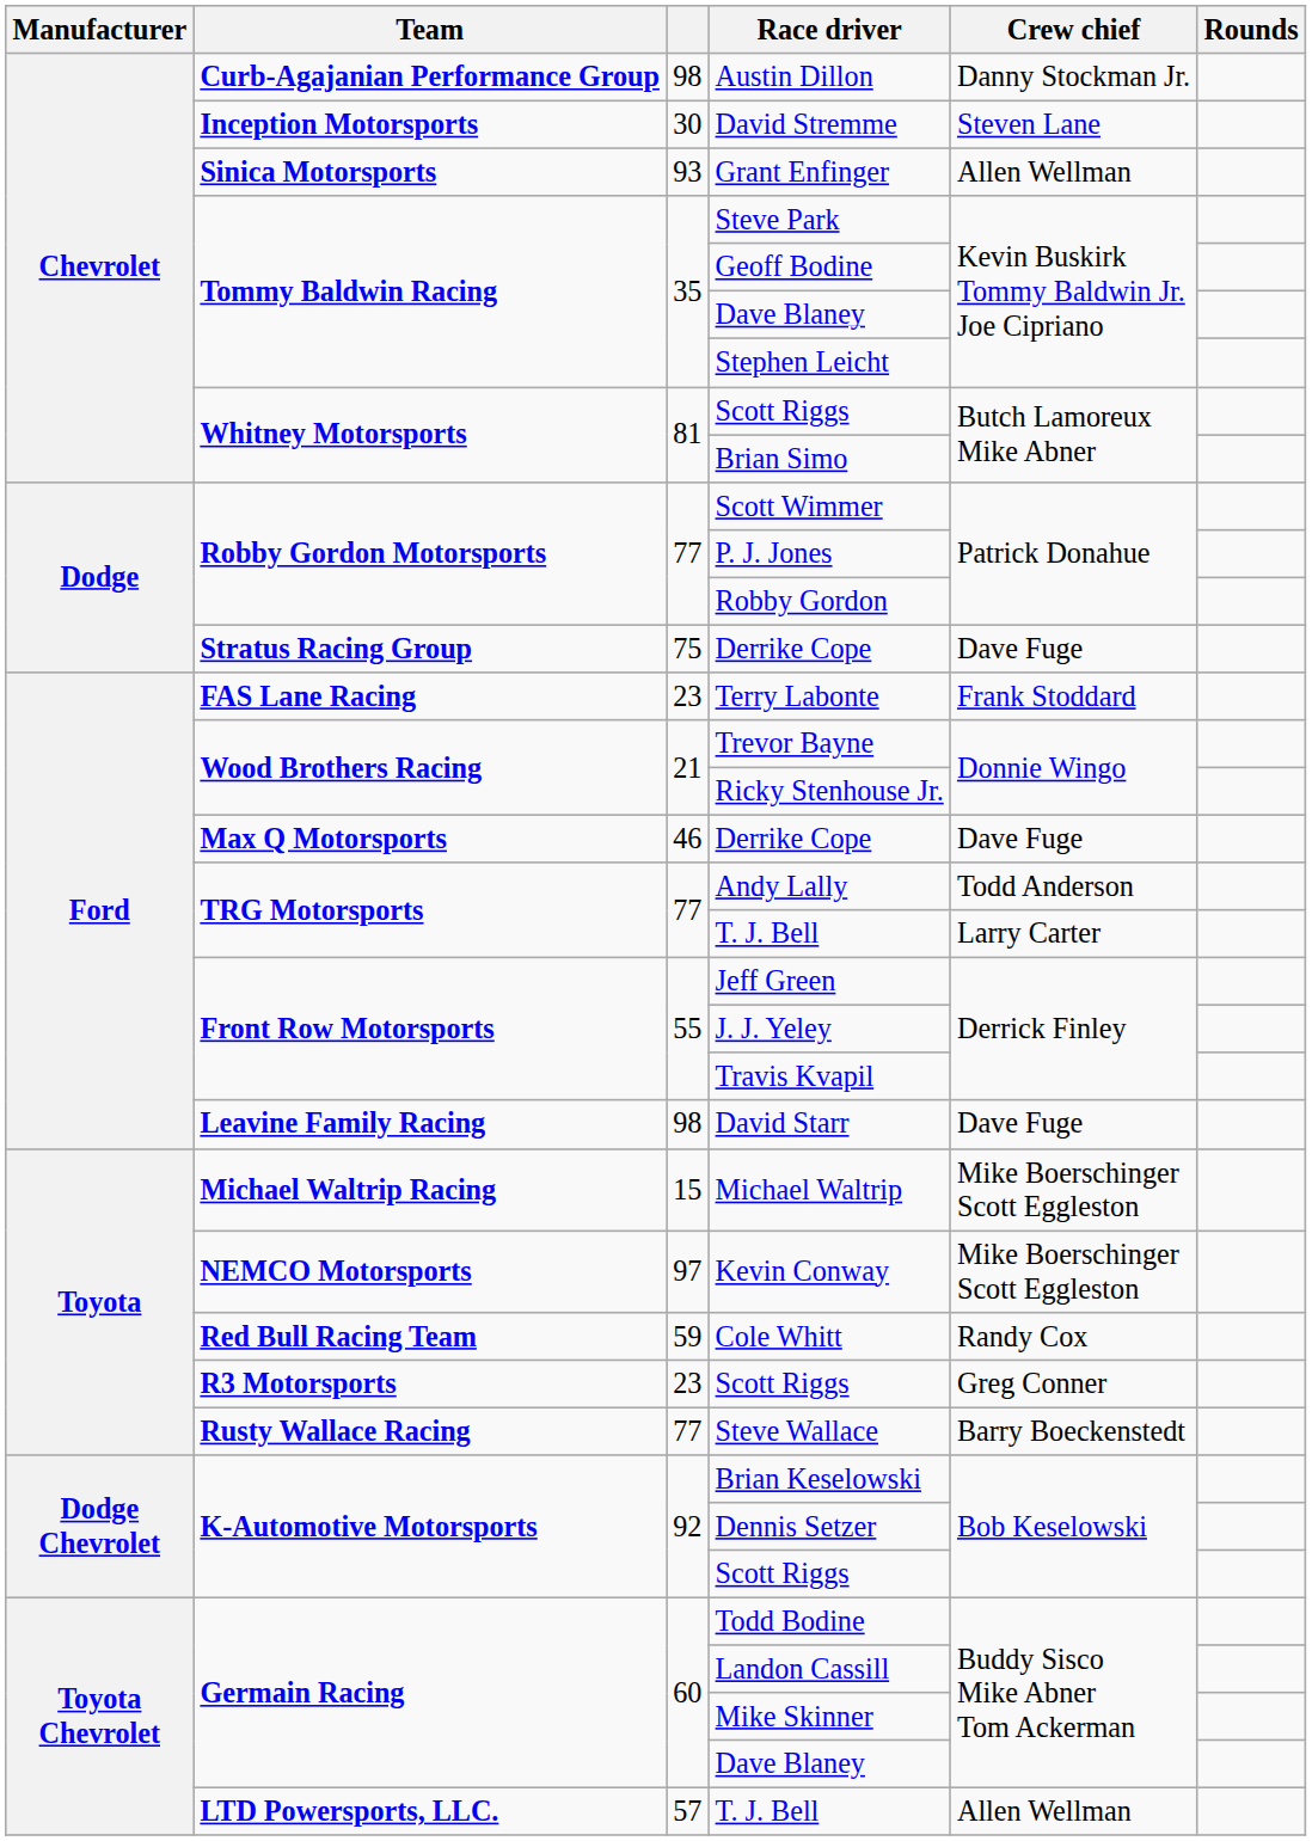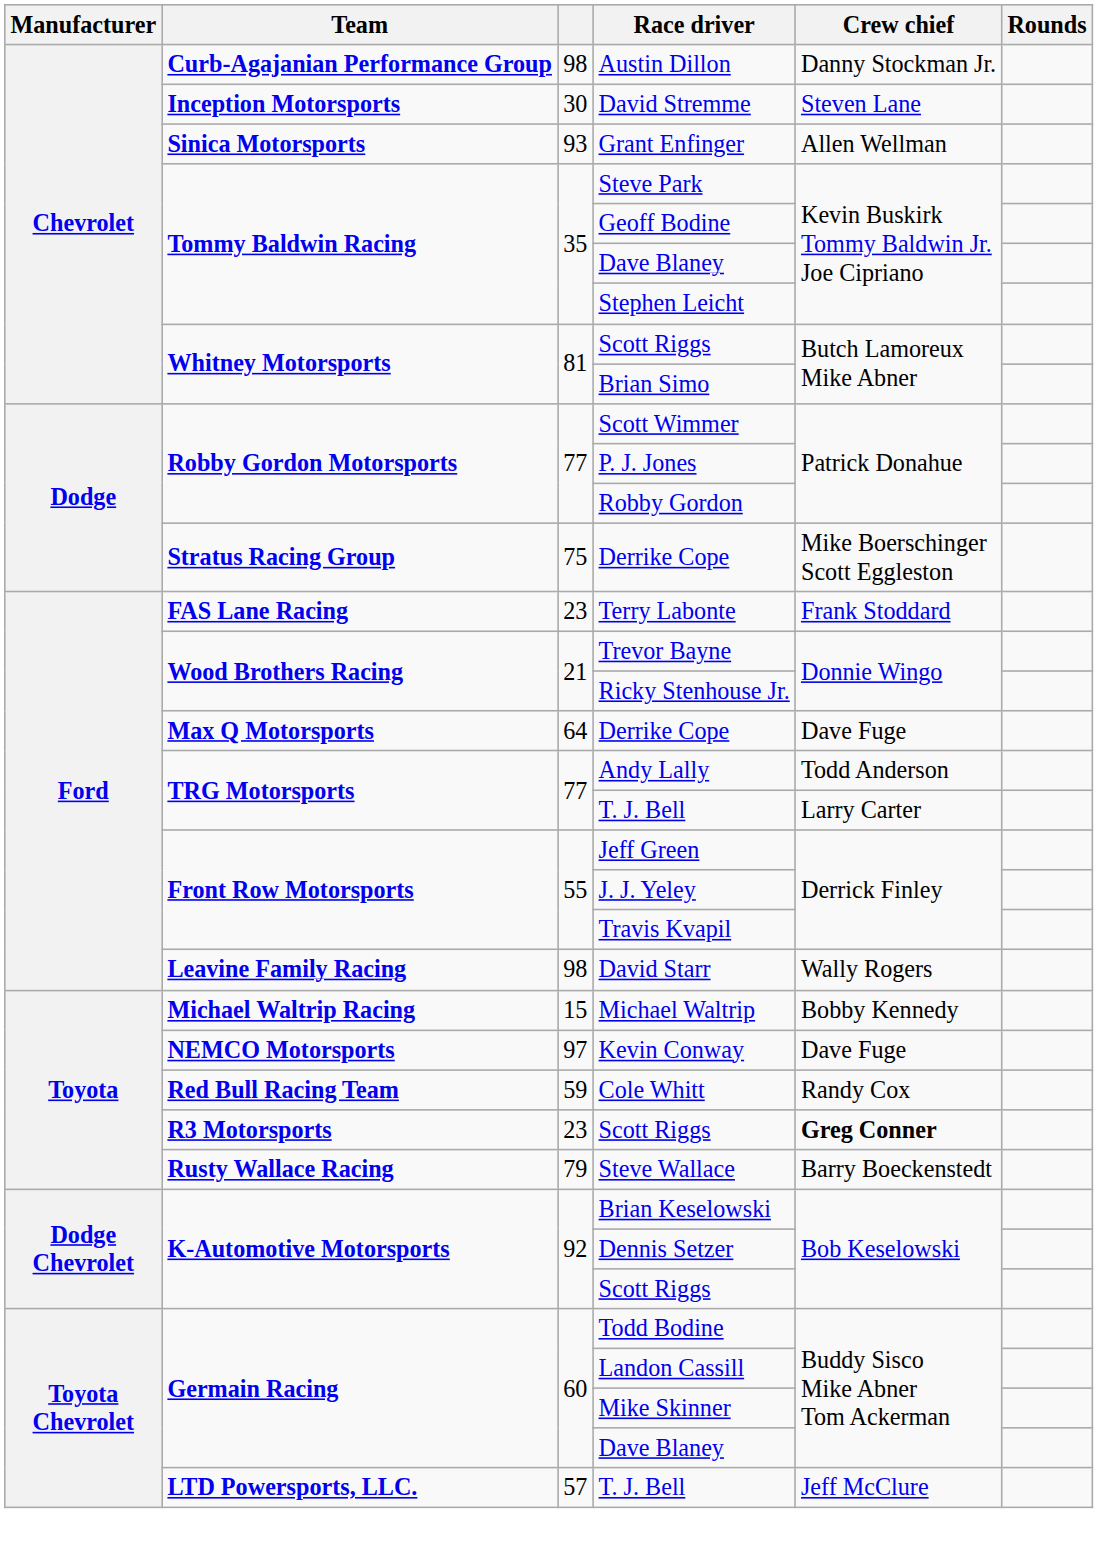 <table class="wikitable sortable" style="font-size: 95%;">
 <tr>
 <th>Manufacturer</th>
 <th>Team</th>
 <th></th>
 <th>Race driver</th>
 <th>Crew chief</th>
 <th>Rounds</th>
 </tr>
 <tr>
 <th rowspan=9><a href='#'>Chevrolet</a></th>
 <td><strong><a href='#'>Curb-Agajanian Performance Group</a></strong></td>
 <td>98</td>
 <td><a href='#'>Austin Dillon</a></td>
 <td>Danny Stockman Jr.</td>
 <td></td>
 </tr>
 <tr>
 <td><strong><a href='#'>Inception Motorsports</a></strong></td>
 <td>30</td>
 <td><a href='#'>David Stremme</a></td>
 <td><a href='#'>Steven Lane</a></td>
 <td></td>
 </tr>
 <tr>
 <td><strong><a href='#'>Sinica Motorsports</a></strong></td>
 <td>93</td>
 <td><a href='#'>Grant Enfinger</a></td>
 <td>Allen Wellman</td>
 <td></td>
 </tr>
 <tr>
 <td rowspan=4><strong><a href='#'>Tommy Baldwin Racing</a></strong></td>
 <td rowspan=4>35</td>
 <td><a href='#'>Steve Park</a></td>
 <td rowspan=4>Kevin Buskirk <small></small><br><a href='#'>Tommy Baldwin Jr.</a> <small></small><br>Joe Cipriano <small></small></td>
 <td></td>
 </tr>
 <tr>
 <td><a href='#'>Geoff Bodine</a></td>
 <td></td>
 </tr>
 <tr>
 <td><a href='#'>Dave Blaney</a></td>
 <td></td>
 </tr>
 <tr>
 <td><a href='#'>Stephen Leicht</a></td>
 <td></td>
 </tr>
 <tr>
 <td rowspan=2><strong><a href='#'>Whitney Motorsports</a></strong></td>
 <td rowspan=2>81</td>
 <td><a href='#'>Scott Riggs</a></td>
 <td rowspan=2>Butch Lamoreux <small></small><br>Mike Abner <small></small></td>
 <td></td>
 </tr>
 <tr>
 <td><a href='#'>Brian Simo</a></td>
 <td></td>
 </tr>
 <tr>
 <th rowspan=4><a href='#'>Dodge</a></th>
 <td rowspan=3><strong><a href='#'>Robby Gordon Motorsports</a></strong></td>
 <td rowspan=3>77</td>
 <td><a href='#'>Scott Wimmer</a></td>
 <td rowspan=3>Patrick Donahue</td>
 <td></td>
 </tr>
 <tr>
 <td><a href='#'>P. J. Jones</a></td>
 <td></td>
 </tr>
 <tr>
 <td><a href='#'>Robby Gordon</a></td>
 <td></td>
 </tr>
 <tr>
 <td><strong><a href='#'>Stratus Racing Group</a></strong></td>
 <td>75</td>
 <td><a href='#'>Derrike Cope</a></td>
-<td>Dave Fuge</td>
+<td>Mike Boerschinger <small></small><br>Scott Eggleston <small></small></td>
 <td></td>
 </tr>
 <tr>
 <th rowspan=10><a href='#'>Ford</a></th>
 <td><strong><a href='#'>FAS Lane Racing</a></strong></td>
 <td>23</td>
 <td><a href='#'>Terry Labonte</a></td>
 <td><a href='#'>Frank Stoddard</a></td>
 <td></td>
 </tr>
 <tr>
 <td rowspan=2><strong><a href='#'>Wood Brothers Racing</a></strong></td>
 <td rowspan=2>21</td>
 <td><a href='#'>Trevor Bayne</a></td>
 <td rowspan=2><a href='#'>Donnie Wingo</a></td>
 <td></td>
 </tr>
 <tr>
 <td><a href='#'>Ricky Stenhouse Jr.</a></td>
 <td></td>
 </tr>
 <tr>
 <td><strong><a href='#'>Max Q Motorsports</a></strong></td>
-<td>46</td>
+<td>64</td>
 <td><a href='#'>Derrike Cope</a></td>
 <td>Dave Fuge</td>
 <td></td>
 </tr>
 <tr>
 <td rowspan=2><strong><a href='#'>TRG Motorsports</a></strong></td>
 <td rowspan=2>77</td>
 <td><a href='#'>Andy Lally</a></td>
 <td>Todd Anderson</td>
 <td></td>
 </tr>
 <tr>
 <td><a href='#'>T. J. Bell</a></td>
 <td>Larry Carter</td>
 <td></td>
 </tr>
 <tr>
 <td rowspan=3><strong><a href='#'>Front Row Motorsports</a></strong></td>
 <td rowspan=3>55</td>
 <td><a href='#'>Jeff Green</a></td>
 <td rowspan=3>Derrick Finley</td>
 <td></td>
 </tr>
 <tr>
 <td><a href='#'>J. J. Yeley</a></td>
 <td></td>
 </tr>
 <tr>
 <td><a href='#'>Travis Kvapil</a></td>
 <td></td>
 </tr>
 <tr>
 <td><strong><a href='#'>Leavine Family Racing</a></strong></td>
 <td>98</td>
 <td><a href='#'>David Starr</a></td>
-<td>Dave Fuge</td>
+<td>Wally Rogers</td>
 <td></td>
 </tr>
 <tr>
 <th rowspan=5><a href='#'>Toyota</a></th>
 <td><strong><a href='#'>Michael Waltrip Racing</a></strong></td>
 <td>15</td>
 <td><a href='#'>Michael Waltrip</a></td>
-<td>Mike Boerschinger <small></small><br>Scott Eggleston <small></small></td>
+<td>Bobby Kennedy</td>
 <td></td>
 </tr>
 <tr>
 <td><strong><a href='#'>NEMCO Motorsports</a></strong></td>
 <td>97</td>
 <td><a href='#'>Kevin Conway</a></td>
-<td>Mike Boerschinger <small></small><br>Scott Eggleston <small></small></td>
+<td>Dave Fuge</td>
 <td></td>
 </tr>
 <tr>
 <td><strong><a href='#'>Red Bull Racing Team</a></strong></td>
 <td>59</td>
 <td><a href='#'>Cole Whitt</a></td>
 <td>Randy Cox</td>
 <td></td>
 </tr>
 <tr>
 <td><strong><a href='#'>R3 Motorsports</a></strong></td>
 <td>23</td>
 <td><a href='#'>Scott Riggs</a></td>
-<td>Greg Conner</td>
+<td><strong>Greg Conner</strong></td>
 <td></td>
 </tr>
 <tr>
 <td><strong><a href='#'>Rusty Wallace Racing</a></strong></td>
-<td>77</td>
+<td>79</td>
 <td><a href='#'>Steve Wallace</a></td>
 <td>Barry Boeckenstedt</td>
 <td></td>
 </tr>
 <tr>
 <th rowspan=3><a href='#'>Dodge</a><br><a href='#'>Chevrolet</a></th>
 <td rowspan=3><strong><a href='#'>K-Automotive Motorsports</a></strong></td>
 <td rowspan=3>92</td>
 <td><a href='#'>Brian Keselowski</a></td>
 <td rowspan=3><a href='#'>Bob Keselowski</a></td>
 <td></td>
 </tr>
 <tr>
 <td><a href='#'>Dennis Setzer</a></td>
 <td></td>
 </tr>
 <tr>
 <td><a href='#'>Scott Riggs</a></td>
 <td></td>
 </tr>
 <tr>
 <th rowspan=6><a href='#'>Toyota</a><br><a href='#'>Chevrolet</a></th>
 <td rowspan=4><strong><a href='#'>Germain Racing</a></strong></td>
 <td rowspan=4>60</td>
 <td><a href='#'>Todd Bodine</a></td>
 <td rowspan=4>Buddy Sisco <small></small><br>Mike Abner <small></small><br>Tom Ackerman <small></small></td>
 <td></td>
 </tr>
 <tr>
 <td><a href='#'>Landon Cassill</a></td>
 <td></td>
 </tr>
 <tr>
 <td><a href='#'>Mike Skinner</a></td>
 <td></td>
 </tr>
 <tr>
 <td><a href='#'>Dave Blaney</a></td>
 <td></td>
 </tr>
 <tr>
 <td><strong><a href='#'>LTD Powersports, LLC.</a></strong></td>
 <td>57</td>
 <td><a href='#'>T. J. Bell</a></td>
-<td>Allen Wellman</td>
+<td><a href='#'>Jeff McClure</a></td>
 <td></td>
 </tr>
 </table>
